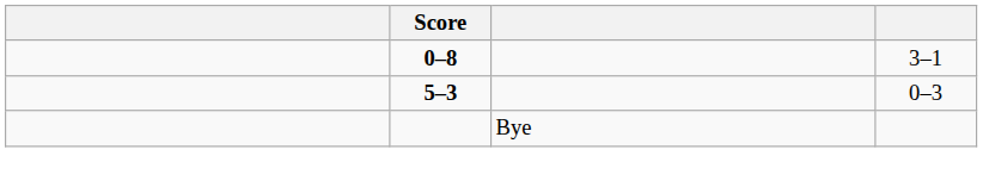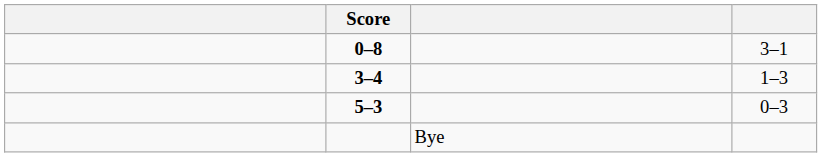 <table class="wikitable" style="text-align: center; ">
 <tr>
 <th align="right" width="270"></th>
 <th width="65">Score</th>
 <th align="left" width="270"></th>
 <th width="65"></th>
 </tr>
 <tr>
 <td align="left"></td>
 <td><strong>0–8</strong></td>
 <td align="left"><strong></strong></td>
 <td>3–1 <strong></strong></td>
 </tr>
 <tr>
+<td align="left"></td>
+<td><strong>3–4</strong></td>
+<td align="left"><strong></strong></td>
+<td>1–3 <strong></strong></td>
+</tr>
+<tr>
 <td align="left"><strong></strong></td>
 <td><strong>5–3</strong></td>
 <td align="left"></td>
 <td>0–3 <strong></strong></td>
 </tr>
 <tr>
 <td align="left"><strong></strong></td>
 <td></td>
 <td align="left">Bye</td>
 <td></td>
 </tr>
 </table>
